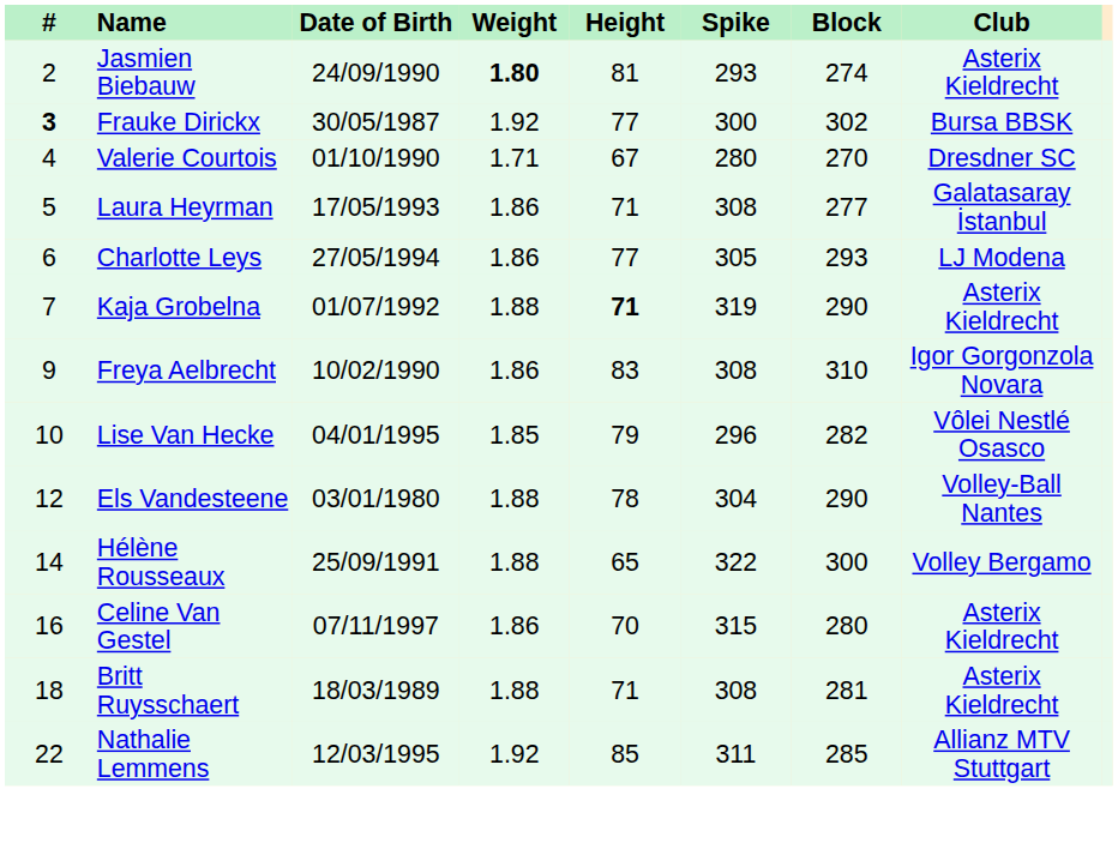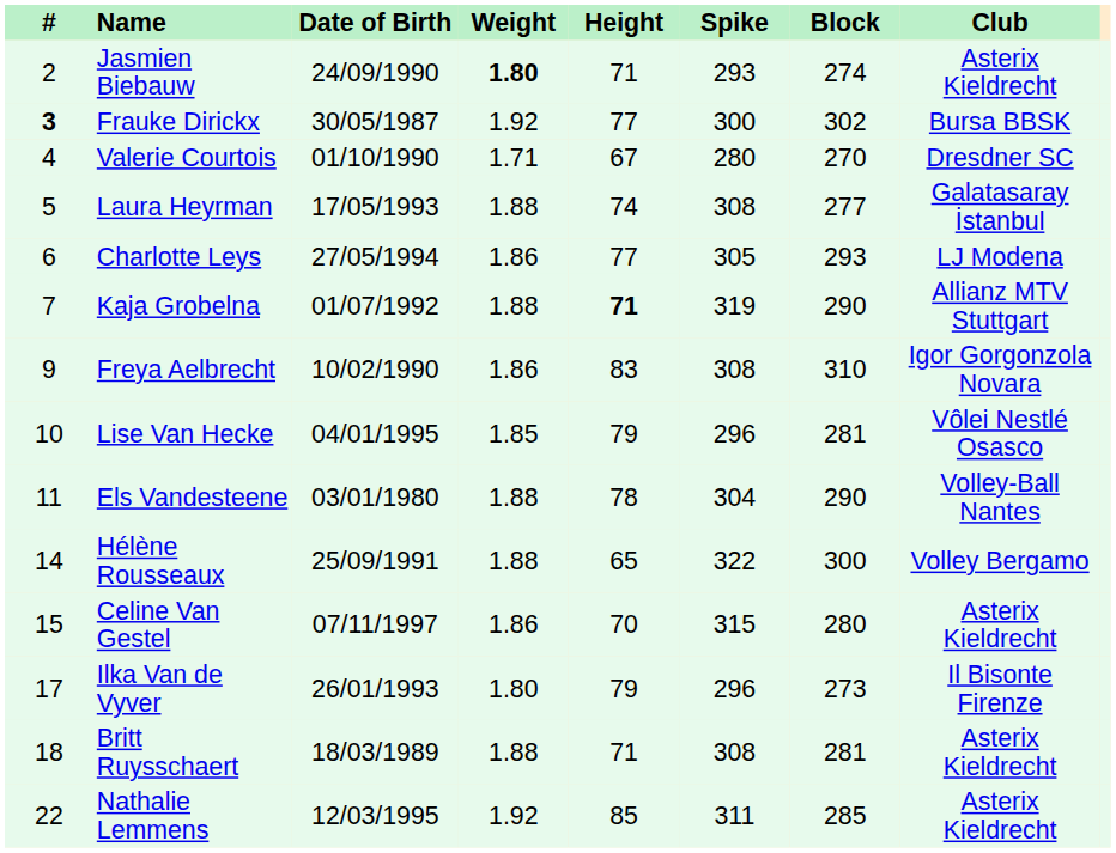 <table border=0 cellpadding=2 cellspacing=0  |- bgcolor=#FFECCE style="text-align:center; font-size:90%;" width=100%>
 <tr bgcolor=#BBF0C9>
 <th width=8%>#</th>
 <th width=18% align=left>Name</th>
 <th width=15%>Date of Birth</th>
 <th width=10%>Weight</th>
 <th width=10%>Height</th>
 <th width=10%>Spike</th>
 <th width=10%>Block</th>
 <th width=18%>Club</th>
 </tr>
 <tr bgcolor=#E7FAEC>
 <td>2</td>
 <td align=left><a href='#'>Jasmien Biebauw</a></td>
 <td>24/09/1990</td>
 <td><strong>1.80</strong></td>
-<td>81</td>
+<td>71</td>
 <td>293</td>
 <td>274</td>
 <td> <a href='#'>Asterix Kieldrecht</a></td>
 <td></td>
 </tr>
 <tr bgcolor=#E7FAEC>
 <td><strong>3</strong></td>
 <td align=left><a href='#'>Frauke Dirickx</a></td>
 <td>30/05/1987</td>
 <td>1.92</td>
 <td>77</td>
 <td>300</td>
 <td>302</td>
 <td> <a href='#'>Bursa BBSK</a></td>
 <td></td>
 </tr>
 <tr bgcolor=#E7FAEC>
 <td>4</td>
 <td align=left><a href='#'>Valerie Courtois</a></td>
 <td>01/10/1990</td>
 <td>1.71</td>
 <td>67</td>
 <td>280</td>
 <td>270</td>
 <td> <a href='#'>Dresdner SC</a></td>
 <td></td>
 </tr>
 <tr bgcolor=#E7FAEC>
 <td>5</td>
 <td align=left><a href='#'>Laura Heyrman</a></td>
 <td>17/05/1993</td>
-<td>1.86</td>
-<td>71</td>
+<td>1.88</td>
+<td>74</td>
 <td>308</td>
 <td>277</td>
 <td> <a href='#'>Galatasaray İstanbul</a></td>
 <td></td>
 </tr>
 <tr bgcolor=#E7FAEC>
 <td>6</td>
 <td align=left><a href='#'>Charlotte Leys</a></td>
 <td>27/05/1994</td>
 <td>1.86</td>
 <td>77</td>
 <td>305</td>
 <td>293</td>
 <td> <a href='#'>LJ Modena</a></td>
 <td></td>
 </tr>
 <tr bgcolor=#E7FAEC>
 <td>7</td>
 <td align=left><a href='#'>Kaja Grobelna</a></td>
 <td>01/07/1992</td>
 <td>1.88</td>
 <td><strong>71</strong></td>
 <td>319</td>
 <td>290</td>
-<td> <a href='#'>Asterix Kieldrecht</a></td>
+<td> <a href='#'>Allianz MTV Stuttgart</a></td>
 <td></td>
 </tr>
 <tr bgcolor=#E7FAEC>
 <td>9</td>
 <td align=left><a href='#'>Freya Aelbrecht</a></td>
 <td>10/02/1990</td>
 <td>1.86</td>
 <td>83</td>
 <td>308</td>
 <td>310</td>
 <td> <a href='#'>Igor Gorgonzola Novara</a></td>
 <td></td>
 </tr>
 <tr bgcolor=#E7FAEC>
 <td>10</td>
 <td align=left><a href='#'>Lise Van Hecke</a></td>
 <td>04/01/1995</td>
 <td>1.85</td>
 <td>79</td>
 <td>296</td>
-<td>282</td>
+<td>281</td>
 <td> <a href='#'>Vôlei Nestlé Osasco</a></td>
 <td></td>
 </tr>
 <tr bgcolor=#E7FAEC>
-<td>12</td>
+<td>11</td>
 <td align=left><a href='#'>Els Vandesteene</a></td>
 <td>03/01/1980</td>
 <td>1.88</td>
 <td>78</td>
 <td>304</td>
 <td>290</td>
 <td> <a href='#'>Volley-Ball Nantes</a></td>
 <td></td>
 </tr>
 <tr bgcolor=#E7FAEC>
 <td>14</td>
 <td align=left><a href='#'>Hélène Rousseaux</a></td>
 <td>25/09/1991</td>
 <td>1.88</td>
 <td>65</td>
 <td>322</td>
 <td>300</td>
 <td> <a href='#'>Volley Bergamo</a></td>
 <td></td>
 </tr>
 <tr bgcolor=#E7FAEC>
-<td>16</td>
+<td>15</td>
 <td align=left><a href='#'>Celine Van Gestel</a></td>
 <td>07/11/1997</td>
 <td>1.86</td>
 <td>70</td>
 <td>315</td>
 <td>280</td>
 <td> <a href='#'>Asterix Kieldrecht</a></td>
+<td></td>
+</tr>
+<tr bgcolor=#E7FAEC>
+<td>17</td>
+<td align=left><a href='#'>Ilka Van de Vyver</a></td>
+<td>26/01/1993</td>
+<td>1.80</td>
+<td>79</td>
+<td>296</td>
+<td>273</td>
+<td> <a href='#'>Il Bisonte Firenze</a></td>
 <td></td>
 </tr>
 <tr bgcolor=#E7FAEC>
 <td>18</td>
 <td align=left><a href='#'>Britt Ruysschaert</a></td>
 <td>18/03/1989</td>
 <td>1.88</td>
 <td>71</td>
 <td>308</td>
 <td>281</td>
 <td> <a href='#'>Asterix Kieldrecht</a></td>
 <td></td>
 </tr>
 <tr bgcolor=#E7FAEC>
 <td>22</td>
 <td align=left><a href='#'>Nathalie Lemmens</a></td>
 <td>12/03/1995</td>
 <td>1.92</td>
 <td>85</td>
 <td>311</td>
 <td>285</td>
-<td> <a href='#'>Allianz MTV Stuttgart</a></td>
+<td> <a href='#'>Asterix Kieldrecht</a></td>
 <td></td>
 </tr>
 </table>
